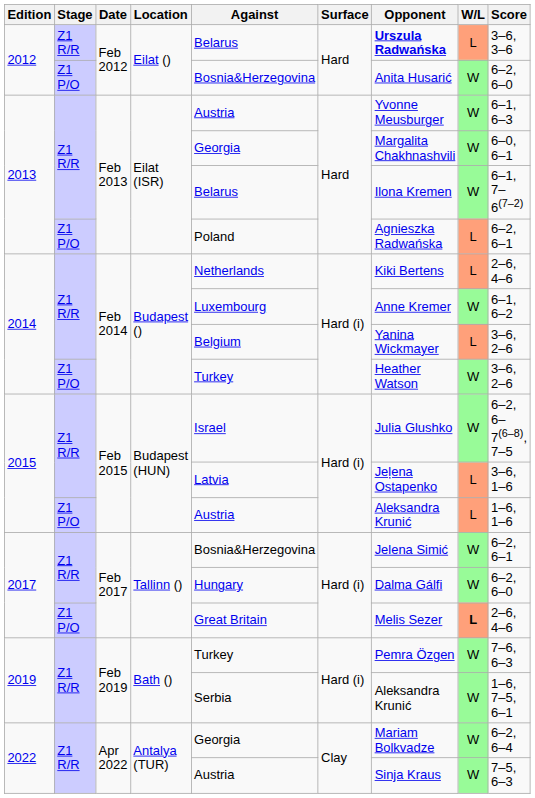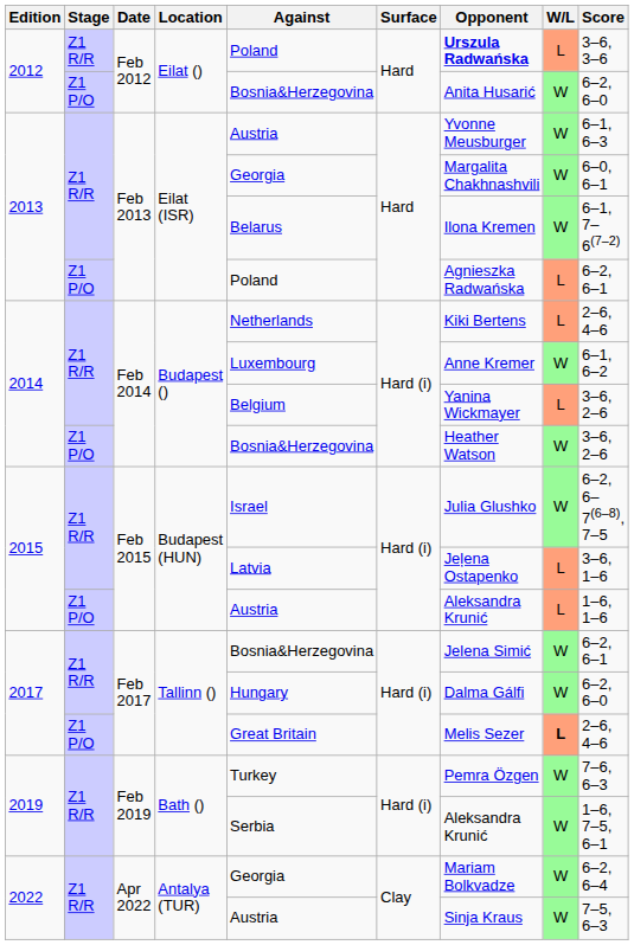 <table class="wikitable">
 <tr>
 <th>Edition</th>
 <th>Stage</th>
 <th>Date</th>
 <th>Location</th>
 <th>Against</th>
 <th>Surface</th>
 <th>Opponent</th>
 <th>W/L</th>
 <th class="unsortable">Score</th>
 </tr>
 <tr>
 <td rowspan="2"><a href='#'>2012</a></td>
 <td bgcolor="#ccf"><a href='#'>Z1 R/R</a></td>
 <td rowspan="2">Feb 2012</td>
 <td rowspan="2"><a href='#'>Eilat</a> ()</td>
-<td> <a href='#'>Belarus</a></td>
+<td> <a href='#'>Poland</a></td>
 <td rowspan="2">Hard</td>
 <td><strong><a href='#'>Urszula Radwańska</a></strong></td>
 <td style="text-align:center; background:#ffa07a;">L</td>
 <td>3–6, 3–6</td>
 </tr>
 <tr>
 <td bgcolor="#ccf"><a href='#'>Z1 P/O</a></td>
 <td> <a href='#'>Bosnia&Herzegovina</a></td>
 <td><a href='#'>Anita Husarić</a></td>
 <td style="text-align:center; background:#98fb98;">W</td>
 <td>6–2, 6–0</td>
 </tr>
 <tr>
 <td rowspan="4"><a href='#'>2013</a></td>
 <td rowspan="3" bgcolor="#ccf"><a href='#'>Z1 R/R</a></td>
 <td rowspan="4">Feb 2013</td>
 <td rowspan="4">Eilat (ISR)</td>
 <td> <a href='#'>Austria</a></td>
 <td rowspan="4">Hard</td>
 <td><a href='#'>Yvonne Meusburger</a></td>
 <td style="text-align:center; background:#98fb98;">W</td>
 <td>6–1, 6–3</td>
 </tr>
 <tr>
 <td> <a href='#'>Georgia</a></td>
 <td><a href='#'>Margalita Chakhnashvili</a></td>
 <td style="text-align:center; background:#98fb98;">W</td>
 <td>6–0, 6–1</td>
 </tr>
 <tr>
 <td> <a href='#'>Belarus</a></td>
 <td><a href='#'>Ilona Kremen</a></td>
 <td style="text-align:center; background:#98fb98;">W</td>
 <td>6–1, 7–6<sup>(7–2)</sup></td>
 </tr>
 <tr>
 <td bgcolor="#ccf"><a href='#'>Z1 P/O</a></td>
 <td> Poland</td>
 <td><a href='#'>Agnieszka Radwańska</a></td>
 <td style="text-align:center; background:#ffa07a;">L</td>
 <td>6–2, 6–1</td>
 </tr>
 <tr>
 <td rowspan="4"><a href='#'>2014</a></td>
 <td rowspan="3" bgcolor="#ccf"><a href='#'>Z1 R/R</a></td>
 <td rowspan="4">Feb 2014</td>
 <td rowspan="4"><a href='#'>Budapest</a> ()</td>
 <td> <a href='#'>Netherlands</a></td>
 <td rowspan="4">Hard (i)</td>
 <td><a href='#'>Kiki Bertens</a></td>
 <td style="text-align:center; background:#ffa07a;">L</td>
 <td>2–6, 4–6</td>
 </tr>
 <tr>
 <td> <a href='#'>Luxembourg</a></td>
 <td><a href='#'>Anne Kremer</a></td>
 <td style="text-align:center; background:#98fb98;">W</td>
 <td>6–1, 6–2</td>
 </tr>
 <tr>
 <td> <a href='#'>Belgium</a></td>
 <td><a href='#'>Yanina Wickmayer</a></td>
 <td style="text-align:center; background:#ffa07a;">L</td>
 <td>3–6, 2–6</td>
 </tr>
 <tr>
 <td bgcolor="#ccf"><a href='#'>Z1 P/O</a></td>
-<td> <a href='#'>Turkey</a></td>
+<td> <a href='#'>Bosnia&Herzegovina</a></td>
 <td><a href='#'>Heather Watson</a></td>
 <td style="text-align:center; background:#98fb98;">W</td>
 <td>3–6, 2–6</td>
 </tr>
 <tr>
 <td rowspan="3"><a href='#'>2015</a></td>
 <td rowspan="2" bgcolor="#ccf"><a href='#'>Z1 R/R</a></td>
 <td rowspan="3">Feb 2015</td>
 <td rowspan="3">Budapest (HUN)</td>
 <td> <a href='#'>Israel</a></td>
 <td rowspan="3">Hard (i)</td>
 <td><a href='#'>Julia Glushko</a></td>
 <td style="text-align:center; background:#98fb98;">W</td>
 <td>6–2, 6–7<sup>(6–8)</sup>, 7–5</td>
 </tr>
 <tr>
 <td> <a href='#'>Latvia</a></td>
 <td><a href='#'>Jeļena Ostapenko</a></td>
 <td style="text-align:center; background:#ffa07a;">L</td>
 <td>3–6, 1–6</td>
 </tr>
 <tr>
 <td bgcolor="#ccf"><a href='#'>Z1 P/O</a></td>
 <td> <a href='#'>Austria</a></td>
 <td><a href='#'>Aleksandra Krunić</a></td>
 <td style="text-align:center; background:#ffa07a;">L</td>
 <td>1–6, 1–6</td>
 </tr>
 <tr>
 <td rowspan="3"><a href='#'>2017</a></td>
 <td rowspan="2" bgcolor="#ccf"><a href='#'>Z1 R/R</a></td>
 <td rowspan="3">Feb 2017</td>
 <td rowspan="3"><a href='#'>Tallinn</a> ()</td>
 <td> Bosnia&Herzegovina</td>
 <td rowspan="3">Hard (i)</td>
 <td><a href='#'>Jelena Simić</a></td>
 <td style="text-align:center; background:#98fb98;">W</td>
 <td>6–2, 6–1</td>
 </tr>
 <tr>
 <td> <a href='#'>Hungary</a></td>
 <td><a href='#'>Dalma Gálfi</a></td>
 <td style="text-align:center; background:#98fb98;">W</td>
 <td>6–2, 6–0</td>
 </tr>
 <tr>
 <td bgcolor="#ccf"><a href='#'>Z1 P/O</a></td>
 <td> <a href='#'>Great Britain</a></td>
 <td><a href='#'>Melis Sezer</a></td>
 <td style="text-align:center; background:#ffa07a;"><strong>L</strong></td>
 <td>2–6, 4–6</td>
 </tr>
 <tr>
 <td rowspan="2"><a href='#'>2019</a></td>
 <td rowspan="2" bgcolor="#ccf"><a href='#'>Z1 R/R</a></td>
 <td rowspan="2">Feb 2019</td>
 <td rowspan="2"><a href='#'>Bath</a> ()</td>
 <td> Turkey</td>
 <td rowspan="2">Hard (i)</td>
 <td><a href='#'>Pemra Özgen</a></td>
 <td style="text-align:center; background:#98fb98;">W</td>
 <td>7–6, 6–3</td>
 </tr>
 <tr>
 <td> Serbia</td>
 <td>Aleksandra Krunić</td>
 <td style="text-align:center; background:#98fb98;">W</td>
 <td>1–6, 7–5, 6–1</td>
 </tr>
 <tr>
 <td rowspan="2"><a href='#'>2022</a></td>
 <td rowspan="2" bgcolor="#ccf"><a href='#'>Z1 R/R</a></td>
 <td rowspan="2">Apr 2022</td>
 <td rowspan="2"><a href='#'>Antalya</a> (TUR)</td>
 <td> Georgia</td>
 <td rowspan="2">Clay</td>
 <td><a href='#'>Mariam Bolkvadze</a></td>
 <td style="text-align:center; background:#98fb98;">W</td>
 <td>6–2, 6–4</td>
 </tr>
 <tr>
 <td> Austria</td>
 <td><a href='#'>Sinja Kraus</a></td>
 <td style="text-align:center; background:#98fb98;">W</td>
 <td>7–5, 6–3</td>
 </tr>
 </table>
